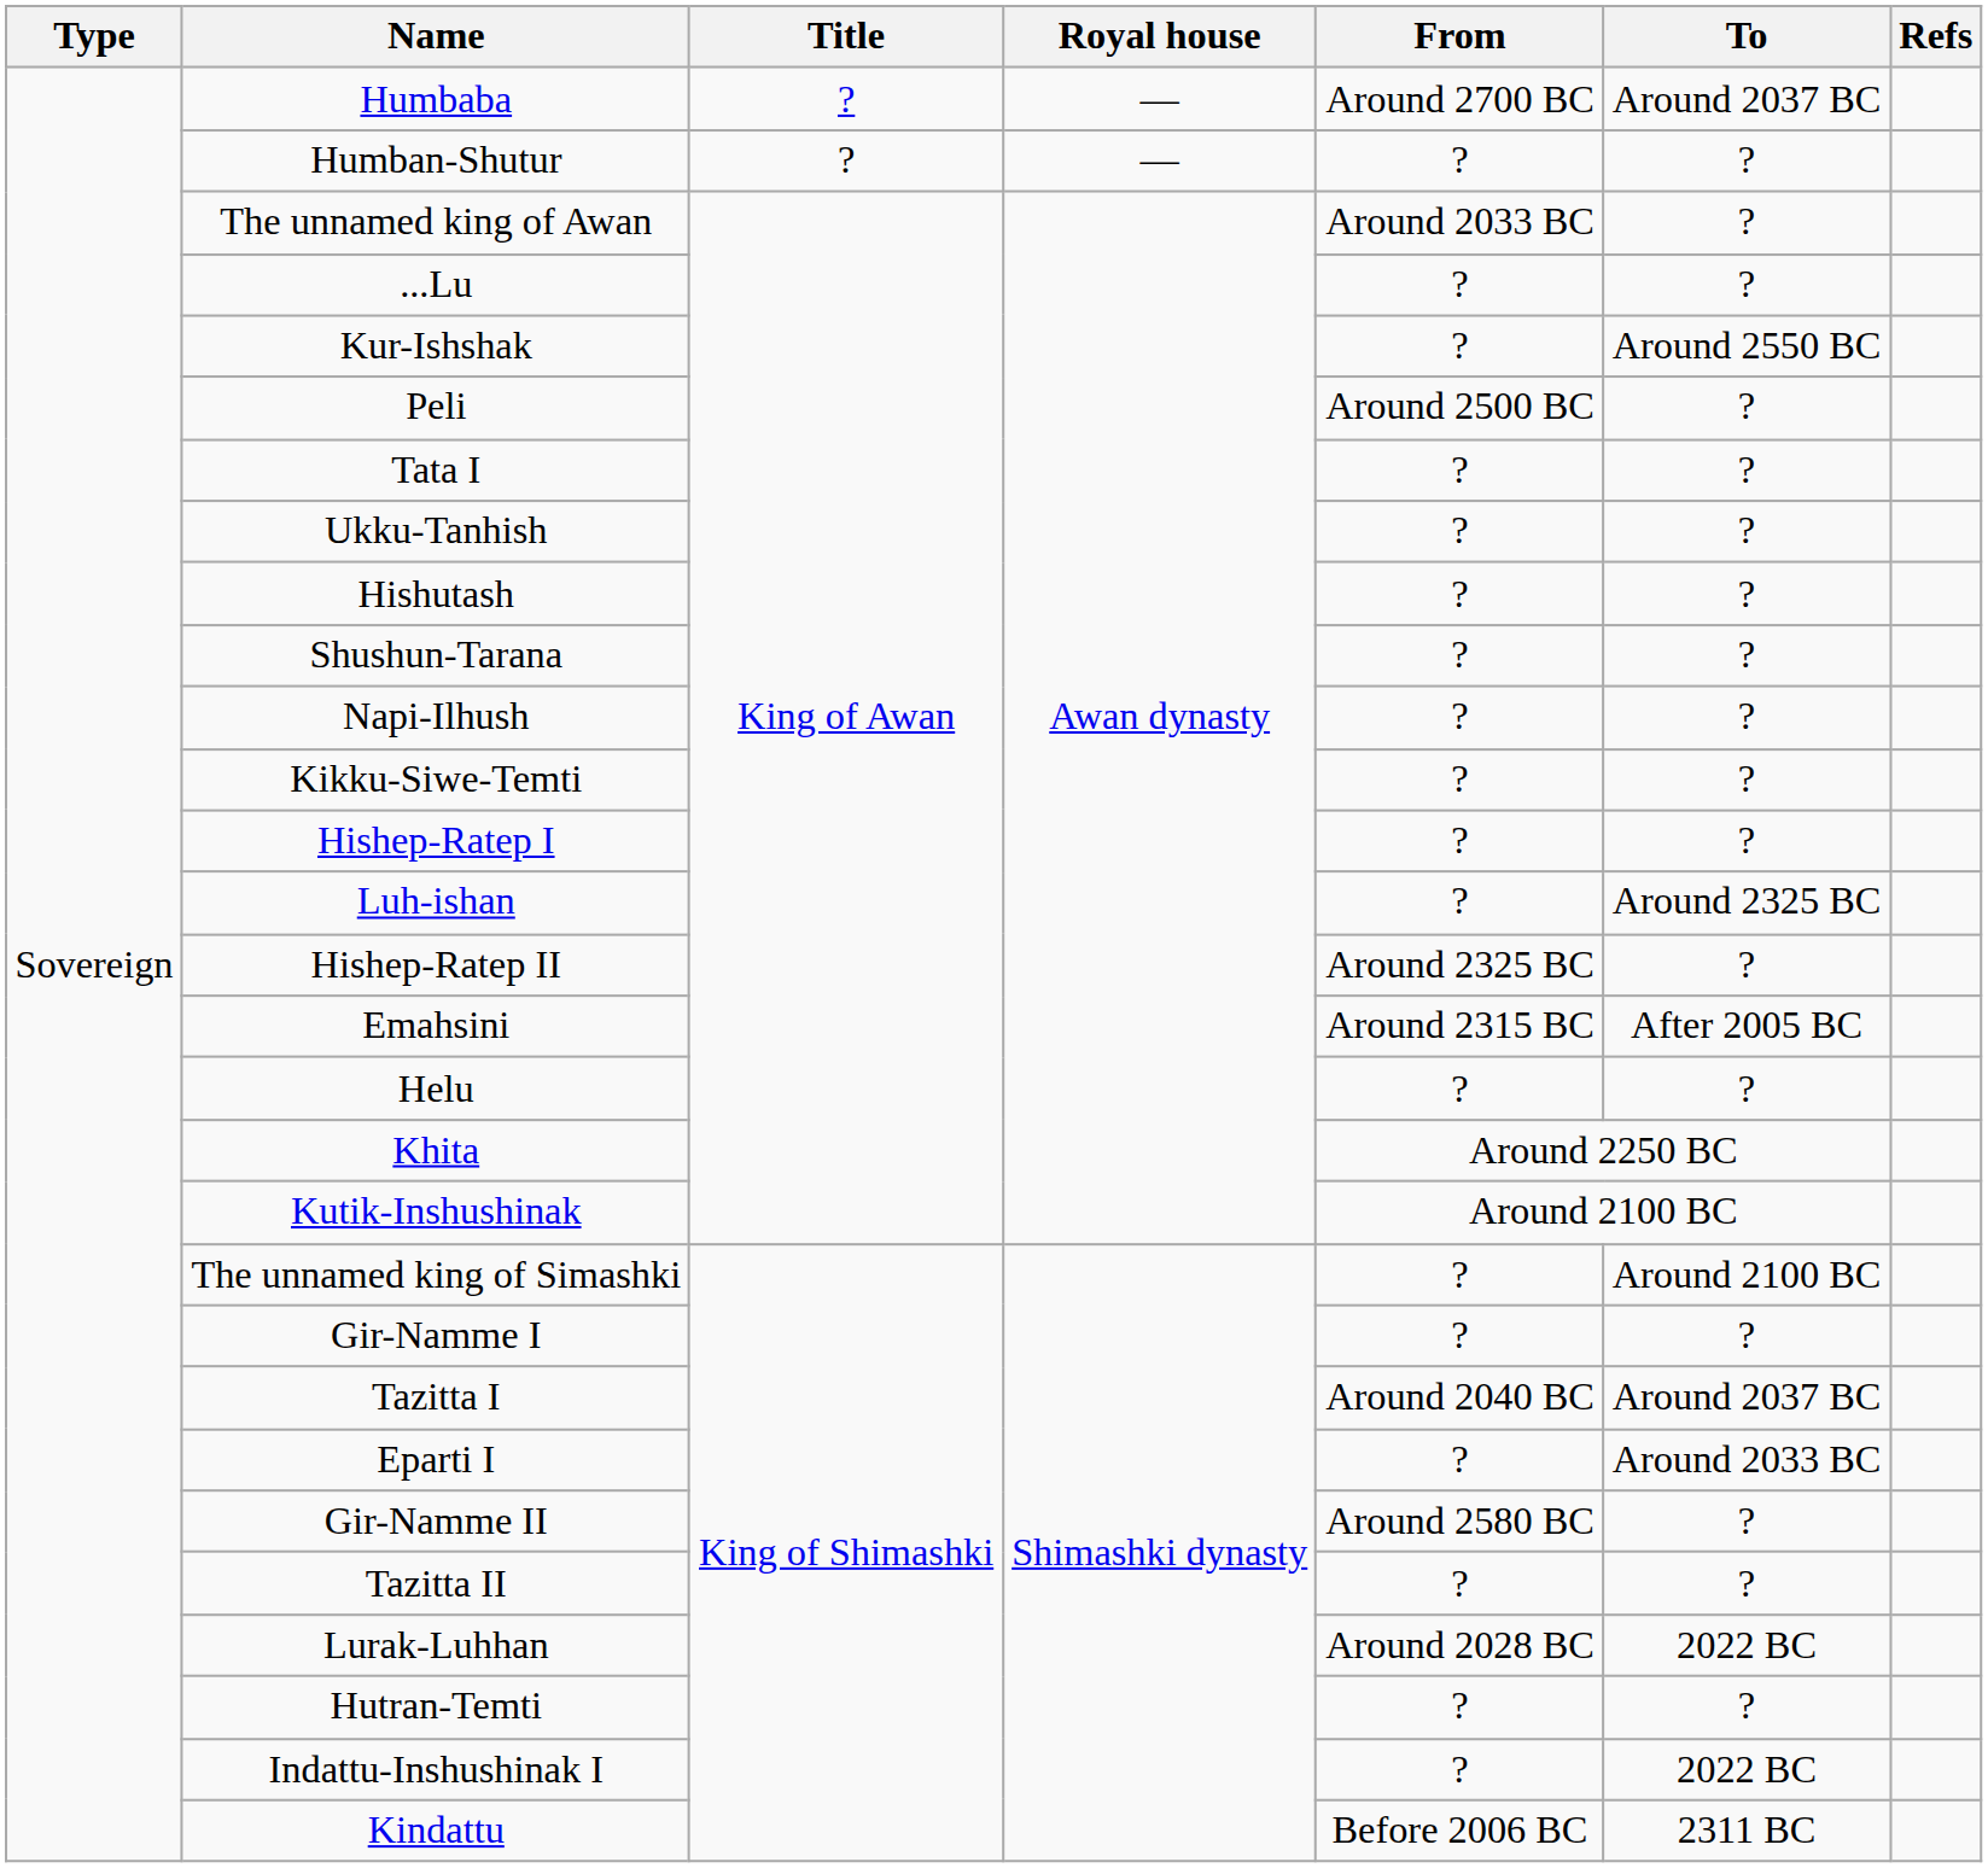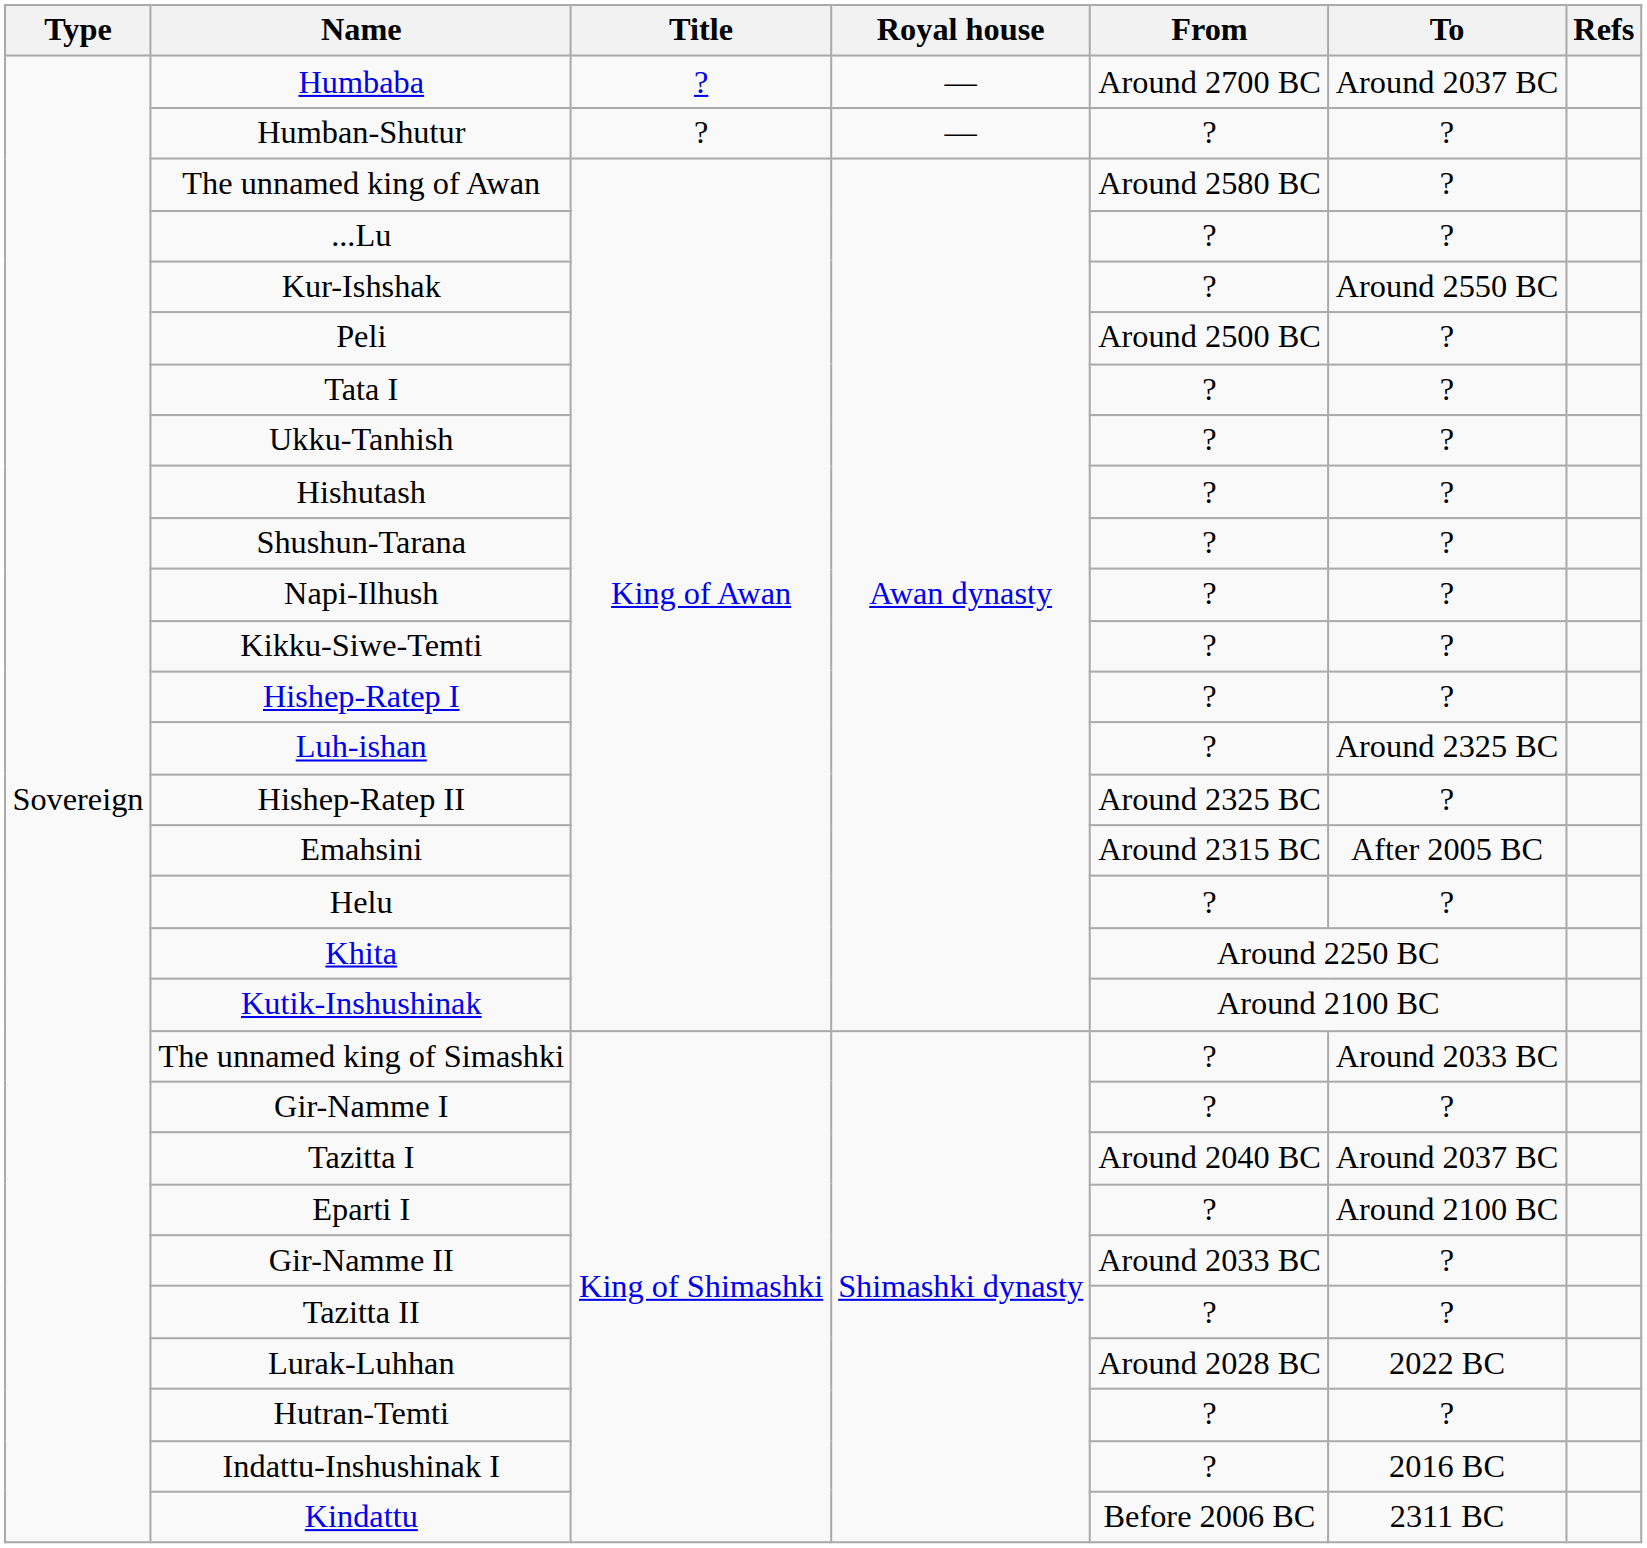 <table style="text-align:center;" class="wikitable">
 <tr>
 <th>Type</th>
 <th>Name</th>
 <th>Title</th>
 <th>Royal house</th>
 <th>From</th>
 <th>To</th>
 <th>Refs</th>
 </tr>
 <tr>
 <td rowspan="29">Sovereign</td>
 <td><a href='#'>Humbaba</a></td>
 <td><a href='#'>?</a></td>
 <td>—</td>
 <td>Around 2700 BC</td>
 <td>Around 2037 BC</td>
 <td></td>
 </tr>
 <tr>
 <td>Humban-Shutur</td>
 <td>?</td>
 <td>—</td>
 <td>?</td>
 <td>?</td>
 <td></td>
 </tr>
 <tr>
 <td>The unnamed king of Awan</td>
 <td rowspan="17"><a href='#'>King of Awan</a></td>
 <td rowspan="17"><a href='#'>Awan dynasty</a></td>
-<td>Around 2033 BC</td>
+<td>Around 2580 BC</td>
 <td>?</td>
 <td></td>
 </tr>
 <tr>
 <td>...Lu</td>
 <td>?</td>
 <td>?</td>
 <td></td>
 </tr>
 <tr>
 <td>Kur-Ishshak</td>
 <td>?</td>
 <td>Around 2550 BC</td>
 <td></td>
 </tr>
 <tr>
 <td>Peli</td>
 <td>Around 2500 BC</td>
 <td>?</td>
 <td></td>
 </tr>
 <tr>
 <td>Tata I</td>
 <td>?</td>
 <td>?</td>
 <td></td>
 </tr>
 <tr>
 <td>Ukku-Tanhish</td>
 <td>?</td>
 <td>?</td>
 <td></td>
 </tr>
 <tr>
 <td>Hishutash</td>
 <td>?</td>
 <td>?</td>
 <td></td>
 </tr>
 <tr>
 <td>Shushun-Tarana</td>
 <td>?</td>
 <td>?</td>
 <td></td>
 </tr>
 <tr>
 <td>Napi-Ilhush</td>
 <td>?</td>
 <td>?</td>
 <td></td>
 </tr>
 <tr>
 <td>Kikku-Siwe-Temti</td>
 <td>?</td>
 <td>?</td>
 <td></td>
 </tr>
 <tr>
 <td><a href='#'>Hishep-Ratep I</a></td>
 <td>?</td>
 <td>?</td>
 <td></td>
 </tr>
 <tr>
 <td><a href='#'>Luh-ishan</a></td>
 <td>?</td>
 <td>Around 2325 BC</td>
 <td></td>
 </tr>
 <tr>
 <td>Hishep-Ratep II</td>
 <td>Around 2325 BC</td>
 <td>?</td>
 <td></td>
 </tr>
 <tr>
 <td>Emahsini</td>
 <td>Around 2315 BC</td>
 <td>After 2005 BC</td>
 <td></td>
 </tr>
 <tr>
 <td>Helu</td>
 <td>?</td>
 <td>?</td>
 <td></td>
 </tr>
 <tr>
 <td><a href='#'>Khita</a></td>
 <td colspan="2">Around 2250 BC</td>
 <td></td>
 </tr>
 <tr>
 <td><a href='#'>Kutik-Inshushinak</a></td>
 <td colspan="2">Around 2100 BC</td>
 <td></td>
 </tr>
 <tr>
 <td>The unnamed king of Simashki</td>
 <td rowspan="10"><a href='#'>King of Shimashki</a></td>
 <td rowspan="10"><a href='#'>Shimashki dynasty</a></td>
 <td>?</td>
-<td>Around 2100 BC</td>
+<td>Around 2033 BC</td>
 <td></td>
 </tr>
 <tr>
 <td>Gir-Namme I</td>
 <td>?</td>
 <td>?</td>
 <td></td>
 </tr>
 <tr>
 <td>Tazitta I</td>
 <td>Around 2040 BC</td>
 <td>Around 2037 BC</td>
 <td></td>
 </tr>
 <tr>
 <td>Eparti I</td>
 <td>?</td>
-<td>Around 2033 BC</td>
+<td>Around 2100 BC</td>
 <td></td>
 </tr>
 <tr>
 <td>Gir-Namme II</td>
-<td>Around 2580 BC</td>
+<td>Around 2033 BC</td>
 <td>?</td>
 <td></td>
 </tr>
 <tr>
 <td>Tazitta II</td>
 <td>?</td>
 <td>?</td>
 <td></td>
 </tr>
 <tr>
 <td>Lurak-Luhhan</td>
 <td>Around 2028 BC</td>
 <td>2022 BC</td>
 <td></td>
 </tr>
 <tr>
 <td>Hutran-Temti</td>
 <td>?</td>
 <td>?</td>
 <td></td>
 </tr>
 <tr>
 <td>Indattu-Inshushinak I</td>
 <td>?</td>
-<td>2022 BC</td>
+<td>2016 BC</td>
 <td></td>
 </tr>
 <tr>
 <td><a href='#'>Kindattu</a></td>
 <td>Before 2006 BC</td>
 <td>2311 BC</td>
 <td></td>
 </tr>
 </table>
